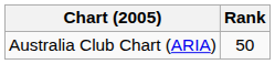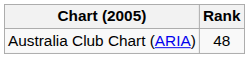 <table class="wikitable">
 <tr>
 <th>Chart (2005)</th>
 <th>Rank</th>
 </tr>
 <tr>
 <td>Australia Club Chart (<a href='#'>ARIA</a>)</td>
-<td align="center">50</td>
+<td align="center">48</td>
 </tr>
 </table>
